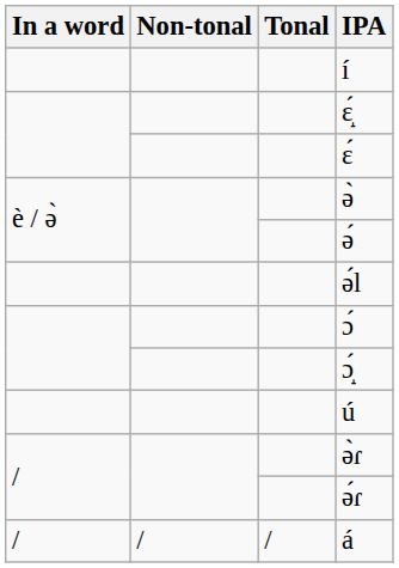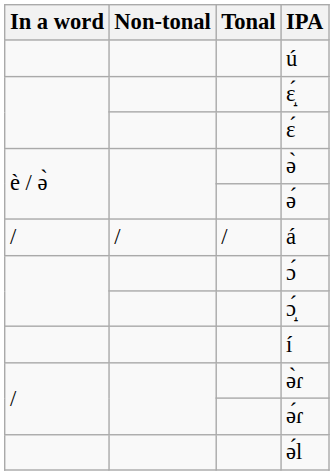 <table class="wikitable">
 <tr>
 <th>In a word</th>
 <th>Non-tonal</th>
 <th>Tonal</th>
 <th>IPA</th>
 </tr>
 <tr>
 <td></td>
 <td></td>
 <td></td>
-<td>í</td>
+<td>ú</td>
 </tr>
 <tr>
 <td rowspan="2"></td>
 <td></td>
 <td></td>
 <td>ɛ̝́</td>
 </tr>
 <tr>
 <td></td>
 <td></td>
 <td>ɛ́</td>
 </tr>
 <tr>
 <td rowspan="2">è / ə̀</td>
 <td rowspan="2"></td>
 <td></td>
 <td>ə̀</td>
 </tr>
 <tr>
 <td></td>
 <td>ə́</td>
 </tr>
 <tr>
-<td></td>
-<td></td>
-<td></td>
-<td>ə́l</td>
+<td> / </td>
+<td> / </td>
+<td> / </td>
+<td>á</td>
 </tr>
 <tr>
 <td rowspan="2"></td>
 <td></td>
 <td></td>
 <td>ɔ́</td>
 </tr>
 <tr>
 <td></td>
 <td></td>
 <td>ɔ̝́</td>
 </tr>
 <tr>
 <td></td>
 <td></td>
 <td></td>
-<td>ú</td>
+<td>í</td>
 </tr>
 <tr>
 <td rowspan="2"> / </td>
 <td rowspan="2"></td>
 <td></td>
 <td>ə̀ɾ</td>
 </tr>
 <tr>
 <td></td>
 <td>ə́ɾ</td>
 </tr>
 <tr>
-<td> / </td>
-<td> / </td>
-<td> / </td>
-<td>á</td>
+<td></td>
+<td></td>
+<td></td>
+<td>ə́l</td>
 </tr>
 </table>
